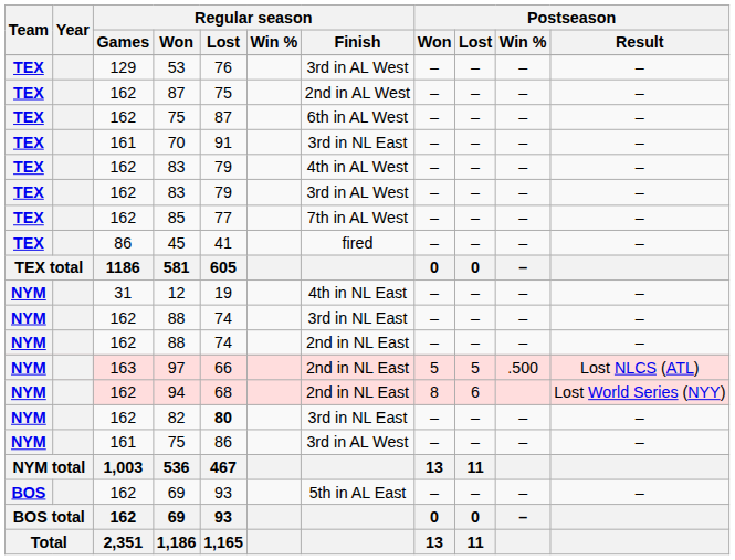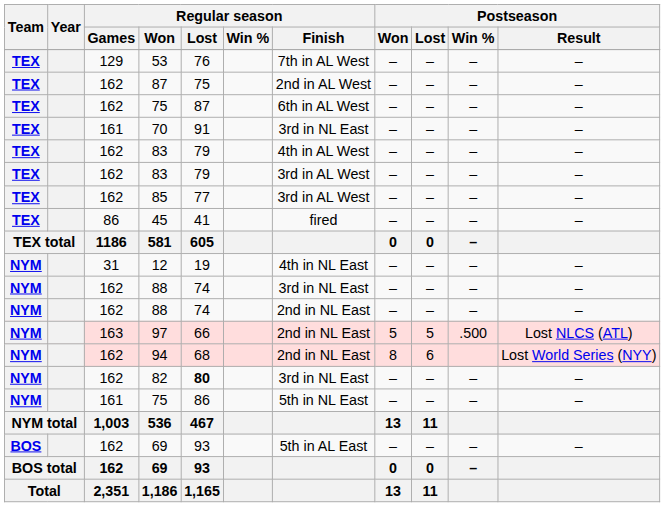 <table class="wikitable" style="font-size: 95%; text-align:center;">
 <tr>
 <th rowspan="2">Team</th>
 <th rowspan="2">Year</th>
 <th colspan="5">Regular season</th>
 <th colspan="4">Postseason</th>
 </tr>
 <tr>
 <th>Games</th>
 <th>Won</th>
 <th>Lost</th>
 <th>Win %</th>
 <th>Finish</th>
 <th>Won</th>
 <th>Lost</th>
 <th>Win %</th>
 <th>Result</th>
 </tr>
 <tr>
 </tr>
 <tr>
 <th><a href='#'>TEX</a></th>
 <th></th>
 <td>129</td>
 <td>53</td>
 <td>76</td>
 <td></td>
-<td>3rd in AL West</td>
+<td>7th in AL West</td>
 <td>–</td>
 <td>–</td>
 <td>–</td>
 <td>–</td>
 </tr>
 <tr>
 <th><a href='#'>TEX</a></th>
 <th></th>
 <td>162</td>
 <td>87</td>
 <td>75</td>
 <td></td>
 <td>2nd in AL West</td>
 <td>–</td>
 <td>–</td>
 <td>–</td>
 <td>–</td>
 </tr>
 <tr>
 <th><a href='#'>TEX</a></th>
 <th></th>
 <td>162</td>
 <td>75</td>
 <td>87</td>
 <td></td>
 <td>6th in AL West</td>
 <td>–</td>
 <td>–</td>
 <td>–</td>
 <td>–</td>
 </tr>
 <tr>
 <th><a href='#'>TEX</a></th>
 <th></th>
 <td>161</td>
 <td>70</td>
 <td>91</td>
 <td></td>
 <td>3rd in NL East</td>
 <td>–</td>
 <td>–</td>
 <td>–</td>
 <td>–</td>
 </tr>
 <tr>
 <th><a href='#'>TEX</a></th>
 <th></th>
 <td>162</td>
 <td>83</td>
 <td>79</td>
 <td></td>
 <td>4th in AL West</td>
 <td>–</td>
 <td>–</td>
 <td>–</td>
 <td>–</td>
 </tr>
 <tr>
 <th><a href='#'>TEX</a></th>
 <th></th>
 <td>162</td>
 <td>83</td>
 <td>79</td>
 <td></td>
 <td>3rd in AL West</td>
 <td>–</td>
 <td>–</td>
 <td>–</td>
 <td>–</td>
 </tr>
 <tr>
 <th><a href='#'>TEX</a></th>
 <th></th>
 <td>162</td>
 <td>85</td>
 <td>77</td>
 <td></td>
-<td>7th in AL West</td>
+<td>3rd in AL West</td>
 <td>–</td>
 <td>–</td>
 <td>–</td>
 <td>–</td>
 </tr>
 <tr>
 <th><a href='#'>TEX</a></th>
 <th></th>
 <td>86</td>
 <td>45</td>
 <td>41</td>
 <td></td>
 <td>fired</td>
 <td>–</td>
 <td>–</td>
 <td>–</td>
 <td>–</td>
 </tr>
 <tr>
 <th colspan="2">TEX total</th>
 <th>1186</th>
 <th>581</th>
 <th>605</th>
 <th></th>
 <th></th>
 <th>0</th>
 <th>0</th>
 <th>–</th>
 <th></th>
 </tr>
 <tr>
 <th><a href='#'>NYM</a></th>
 <th></th>
 <td>31</td>
 <td>12</td>
 <td>19</td>
 <td></td>
 <td>4th in NL East</td>
 <td>–</td>
 <td>–</td>
 <td>–</td>
 <td>–</td>
 </tr>
 <tr>
 <th><a href='#'>NYM</a></th>
 <th></th>
 <td>162</td>
 <td>88</td>
 <td>74</td>
 <td></td>
 <td>3rd in NL East</td>
 <td>–</td>
 <td>–</td>
 <td>–</td>
 <td>–</td>
 </tr>
 <tr>
 <th><a href='#'>NYM</a></th>
 <th></th>
 <td>162</td>
 <td>88</td>
 <td>74</td>
 <td></td>
 <td>2nd in NL East</td>
 <td>–</td>
 <td>–</td>
 <td>–</td>
 <td>–</td>
 </tr>
 <tr style="background:#fdd">
 <th><a href='#'>NYM</a></th>
 <th></th>
 <td>163</td>
 <td>97</td>
 <td>66</td>
 <td></td>
 <td>2nd in NL East</td>
 <td>5</td>
 <td>5</td>
 <td>.500</td>
 <td>Lost <a href='#'>NLCS</a> (<a href='#'>ATL</a>)</td>
 </tr>
 <tr style="background:#fdd">
 <th><a href='#'>NYM</a></th>
 <th></th>
 <td>162</td>
 <td>94</td>
 <td>68</td>
 <td></td>
 <td>2nd in NL East</td>
 <td>8</td>
 <td>6</td>
 <td></td>
 <td>Lost <a href='#'>World Series</a> (<a href='#'>NYY</a>)</td>
 </tr>
 <tr>
 <th><a href='#'>NYM</a></th>
 <th></th>
 <td>162</td>
 <td>82</td>
 <td><strong>80</strong></td>
 <td></td>
 <td>3rd in NL East</td>
 <td>–</td>
 <td>–</td>
 <td>–</td>
 <td>–</td>
 </tr>
 <tr>
 <th><a href='#'>NYM</a></th>
 <th></th>
 <td>161</td>
 <td>75</td>
 <td>86</td>
 <td></td>
-<td>3rd in AL West</td>
+<td>5th in NL East</td>
 <td>–</td>
 <td>–</td>
 <td>–</td>
 <td>–</td>
 </tr>
 <tr>
 <th colspan="2">NYM total</th>
 <th>1,003</th>
 <th>536</th>
 <th>467</th>
 <th></th>
 <th></th>
 <th>13</th>
 <th>11</th>
 <th></th>
 <th></th>
 </tr>
 <tr>
 <th><a href='#'>BOS</a></th>
 <th></th>
 <td>162</td>
 <td>69</td>
 <td>93</td>
 <td></td>
 <td>5th in AL East</td>
 <td>–</td>
 <td>–</td>
 <td>–</td>
 <td>–</td>
 </tr>
 <tr>
 <th colspan="2">BOS total</th>
 <th>162</th>
 <th>69</th>
 <th>93</th>
 <th></th>
 <th></th>
 <th>0</th>
 <th>0</th>
 <th>–</th>
 <th></th>
 </tr>
 <tr>
 <th colspan="2">Total</th>
 <th>2,351</th>
 <th>1,186</th>
 <th>1,165</th>
 <th></th>
 <th></th>
 <th>13</th>
 <th>11</th>
 <th></th>
 <th></th>
 </tr>
 </table>
